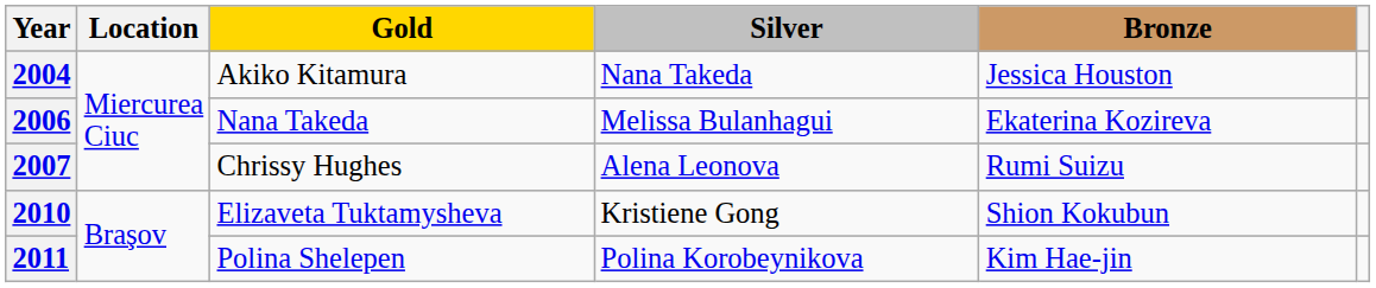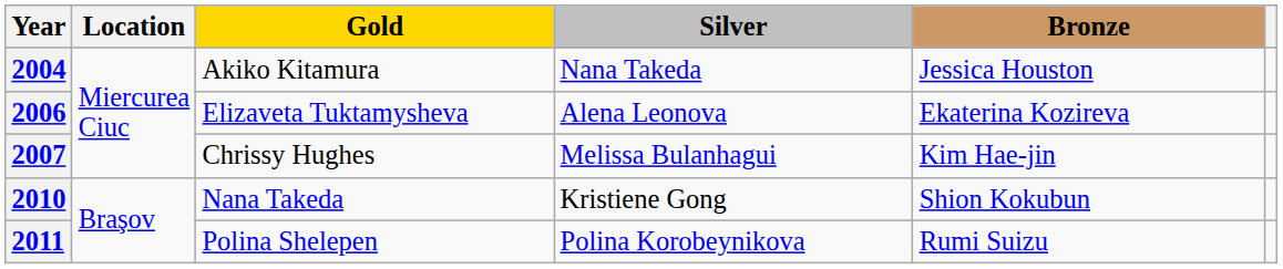 <table class="wikitable unsortable" style="text-align:left; width:85%">
 <tr>
 <th scope="col" style="text-align:center">Year</th>
 <th scope="col" style="text-align:center">Location</th>
 <td scope="col" style="text-align:center; width:30%; background:gold"><strong>Gold</strong></td>
 <td scope="col" style="text-align:center; width:30%; background:silver"><strong>Silver</strong></td>
 <td scope="col" style="text-align:center; width:30%; background:#c96"><strong>Bronze</strong></td>
 <th scope="col" style="text-align:center"></th>
 </tr>
 <tr>
 <th scope="row" style="text-align:left"><a href='#'>2004</a></th>
 <td rowspan="3"><a href='#'>Miercurea Ciuc</a></td>
 <td> Akiko Kitamura</td>
 <td> <a href='#'>Nana Takeda</a></td>
 <td> <a href='#'>Jessica Houston</a></td>
 <td></td>
 </tr>
 <tr>
 <th scope="row" style="text-align:left"><a href='#'>2006</a></th>
-<td> <a href='#'>Nana Takeda</a></td>
-<td> <a href='#'>Melissa Bulanhagui</a></td>
+<td> <a href='#'>Elizaveta Tuktamysheva</a></td>
+<td> <a href='#'>Alena Leonova</a></td>
 <td> <a href='#'>Ekaterina Kozireva</a></td>
 <td></td>
 </tr>
 <tr>
 <th scope="row" style="text-align:left"><a href='#'>2007</a></th>
 <td> Chrissy Hughes</td>
-<td> <a href='#'>Alena Leonova</a></td>
-<td> <a href='#'>Rumi Suizu</a></td>
+<td> <a href='#'>Melissa Bulanhagui</a></td>
+<td> <a href='#'>Kim Hae-jin</a></td>
 <td></td>
 </tr>
 <tr>
 <th scope="row" style="text-align:left"><a href='#'>2010</a></th>
 <td rowspan="2"><a href='#'>Braşov</a></td>
-<td> <a href='#'>Elizaveta Tuktamysheva</a></td>
+<td> <a href='#'>Nana Takeda</a></td>
 <td> Kristiene Gong</td>
 <td> <a href='#'>Shion Kokubun</a></td>
 <td></td>
 </tr>
 <tr>
 <th scope="row" style="text-align:left"><a href='#'>2011</a></th>
 <td> <a href='#'>Polina Shelepen</a></td>
 <td> <a href='#'>Polina Korobeynikova</a></td>
-<td> <a href='#'>Kim Hae-jin</a></td>
+<td> <a href='#'>Rumi Suizu</a></td>
 <td></td>
 </tr>
 </table>
